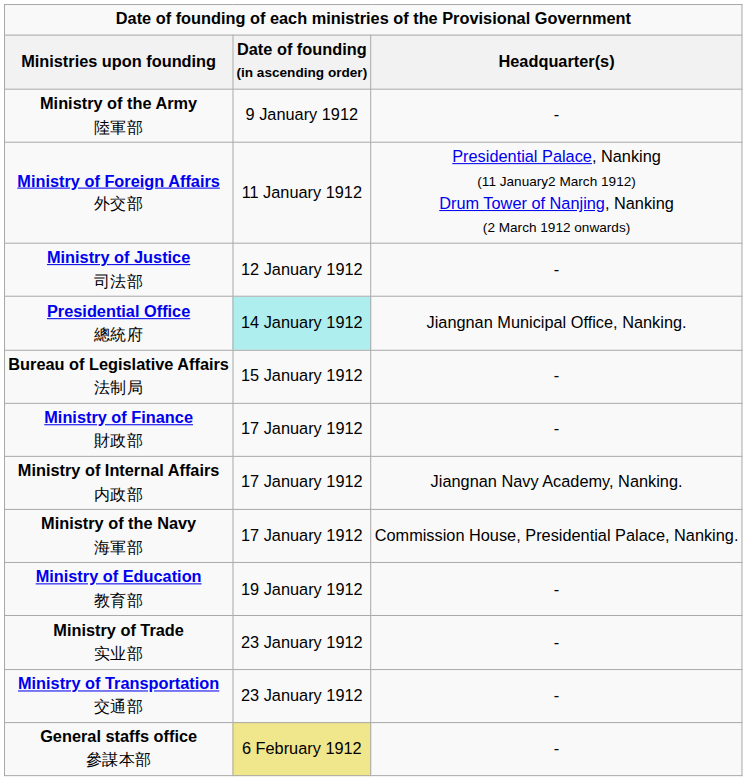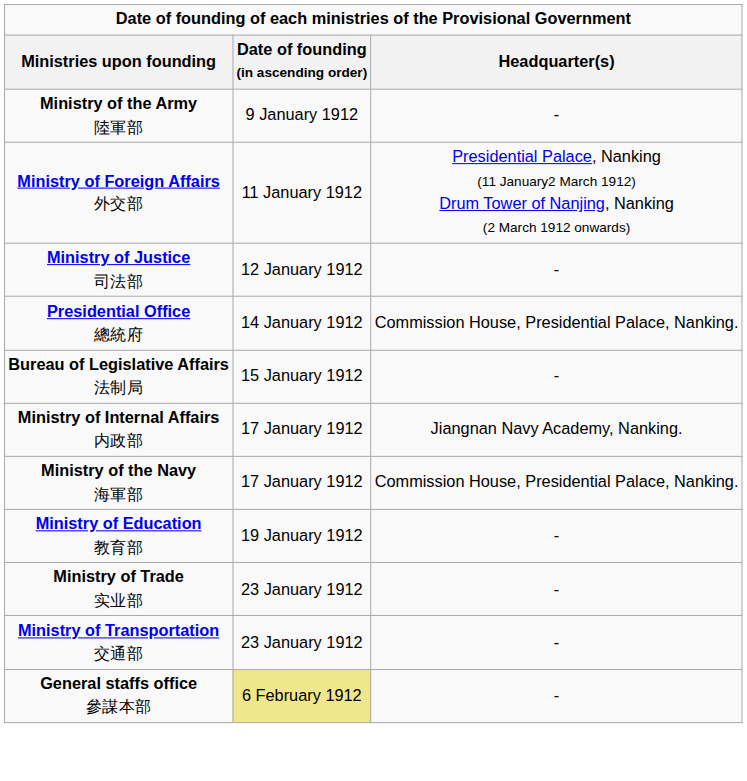 <table class="wikitable" style="line-height:1.4em; text-align:center">
 <tr>
 <td colspan="3"><strong>Date of founding of each ministries of the Provisional Government</strong></td>
 </tr>
 <tr>
 <th>Ministries upon founding</th>
 <th>Date of founding<br><small>(in ascending order)</small></th>
 <th>Headquarter(s)</th>
 </tr>
 <tr>
 <td><strong>Ministry of the Army</strong><br>陸軍部</td>
 <td>9 January 1912</td>
 <td>-</td>
 </tr>
 <tr>
 <td><strong><a href='#'>Ministry of Foreign Affairs</a></strong><br>外交部</td>
 <td>11 January 1912</td>
 <td><a href='#'>Presidential Palace</a>, Nanking<br><small>(11 January</small><small>2 March 1912)</small><br><a href='#'>Drum Tower of Nanjing</a>, Nanking<br><small>(2 March 1912 onwards)</small></td>
 </tr>
 <tr>
 <td><strong><a href='#'>Ministry of Justice</a></strong><br>司法部</td>
 <td>12 January 1912</td>
 <td>-</td>
 </tr>
 <tr>
 <td><strong><a href='#'>Presidential Office</a></strong><br>總統府</td>
-<td style="background: paleturquoise;">14 January 1912</td>
-<td>Jiangnan Municipal Office, Nanking.</td>
+<td>14 January 1912</td>
+<td>Commission House, Presidential Palace, Nanking.</td>
 </tr>
 <tr>
 <td><strong>Bureau of Legislative Affairs</strong><br>法制局</td>
 <td>15 January 1912</td>
-<td>-</td>
-</tr>
-<tr>
-<td><strong><a href='#'>Ministry of Finance</a></strong><br>財政部</td>
-<td>17 January 1912</td>
 <td>-</td>
 </tr>
 <tr>
 <td><strong>Ministry of Internal Affairs</strong><br>内政部</td>
 <td>17 January 1912</td>
 <td>Jiangnan Navy Academy, Nanking.</td>
 </tr>
 <tr>
 <td><strong>Ministry of the Navy</strong><br>海軍部</td>
 <td>17 January 1912</td>
 <td>Commission House, Presidential Palace, Nanking.</td>
 </tr>
 <tr>
 <td><strong><a href='#'>Ministry of Education</a></strong><br>教育部</td>
 <td>19 January 1912</td>
 <td>-</td>
 </tr>
 <tr>
 <td><strong>Ministry of Trade</strong><br>实业部</td>
 <td>23 January 1912</td>
 <td>-</td>
 </tr>
 <tr>
 <td><strong><a href='#'>Ministry of Transportation</a></strong><br>交通部</td>
 <td>23 January 1912</td>
 <td>-</td>
 </tr>
 <tr>
 <td><strong>General staffs office</strong><br>參謀本部</td>
 <td style="background: khaki;">6 February 1912</td>
 <td>-</td>
 </tr>
 </table>
